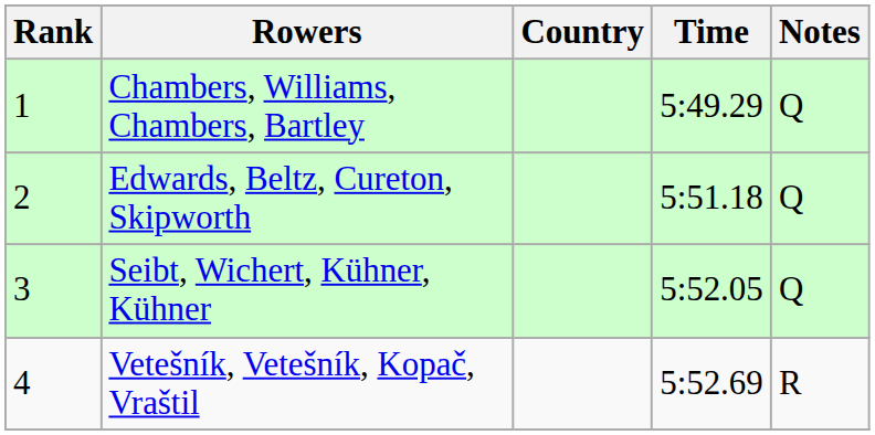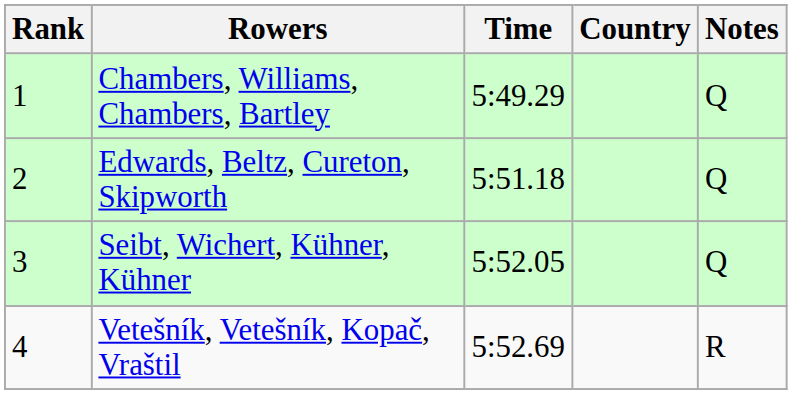 <table class="wikitable sortable" width=65%>
 <tr>
 <th>Rank</th>
 <th>Rowers</th>
+<th>Time</th>
 <th>Country</th>
-<th>Time</th>
 <th>Notes</th>
 </tr>
 <tr bgcolor=ccffcc>
 <td>1</td>
 <td><a href='#'>Chambers</a>, <a href='#'>Williams</a>, <a href='#'>Chambers</a>, <a href='#'>Bartley</a></td>
+<td>5:49.29</td>
 <td></td>
-<td>5:49.29</td>
 <td>Q</td>
 </tr>
 <tr bgcolor=ccffcc>
 <td>2</td>
 <td><a href='#'>Edwards</a>, <a href='#'>Beltz</a>, <a href='#'>Cureton</a>, <a href='#'>Skipworth</a></td>
+<td>5:51.18</td>
 <td></td>
-<td>5:51.18</td>
 <td>Q</td>
 </tr>
 <tr bgcolor=ccffcc>
 <td>3</td>
 <td><a href='#'>Seibt</a>, <a href='#'>Wichert</a>, <a href='#'>Kühner</a>, <a href='#'>Kühner</a></td>
+<td>5:52.05</td>
 <td></td>
-<td>5:52.05</td>
 <td>Q</td>
 </tr>
 <tr>
 <td>4</td>
 <td><a href='#'>Vetešník</a>, <a href='#'>Vetešník</a>, <a href='#'>Kopač</a>, <a href='#'>Vraštil</a></td>
+<td>5:52.69</td>
 <td></td>
-<td>5:52.69</td>
 <td>R</td>
 </tr>
 </table>
